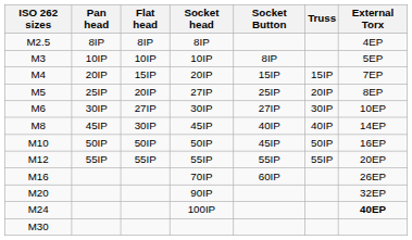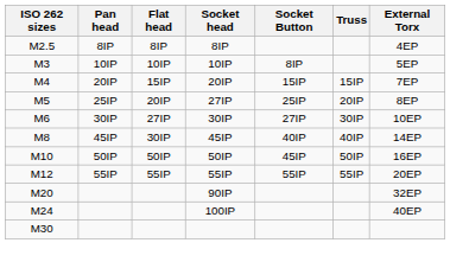 <table class="wikitable" style=text-align:center;>
 <tr>
 <th>ISO 262 sizes</th>
 <th>Pan head</th>
 <th>Flat head</th>
 <th>Socket head</th>
 <th>Socket Button</th>
 <th>Truss</th>
 <th>External Torx</th>
 </tr>
 <tr>
 <td>M2.5</td>
 <td>8IP</td>
 <td>8IP</td>
 <td>8IP</td>
 <td></td>
 <td></td>
 <td>4EP</td>
 </tr>
 <tr>
 <td>M3</td>
 <td>10IP</td>
 <td>10IP</td>
 <td>10IP</td>
 <td>8IP</td>
 <td></td>
 <td>5EP</td>
 </tr>
 <tr>
 <td>M4</td>
 <td>20IP</td>
 <td>15IP</td>
 <td>20IP</td>
 <td>15IP</td>
 <td>15IP</td>
 <td>7EP</td>
 </tr>
 <tr>
 <td>M5</td>
 <td>25IP</td>
 <td>20IP</td>
 <td>27IP</td>
 <td>25IP</td>
 <td>20IP</td>
 <td>8EP</td>
 </tr>
 <tr>
 <td>M6</td>
 <td>30IP</td>
 <td>27IP</td>
 <td>30IP</td>
 <td>27IP</td>
 <td>30IP</td>
 <td>10EP</td>
 </tr>
 <tr>
 <td>M8</td>
 <td>45IP</td>
 <td>30IP</td>
 <td>45IP</td>
 <td>40IP</td>
 <td>40IP</td>
 <td>14EP</td>
 </tr>
 <tr>
 <td>M10</td>
 <td>50IP</td>
 <td>50IP</td>
 <td>50IP</td>
 <td>45IP</td>
 <td>50IP</td>
 <td>16EP</td>
 </tr>
 <tr>
 <td>M12</td>
 <td>55IP</td>
 <td>55IP</td>
 <td>55IP</td>
 <td>55IP</td>
 <td>55IP</td>
 <td>20EP</td>
 </tr>
 <tr>
-<td>M16</td>
-<td></td>
-<td></td>
-<td>70IP</td>
-<td>60IP</td>
-<td></td>
-<td>26EP</td>
-</tr>
-<tr>
 <td>M20</td>
 <td></td>
 <td></td>
 <td>90IP</td>
 <td></td>
 <td></td>
 <td>32EP</td>
 </tr>
 <tr>
 <td>M24</td>
 <td></td>
 <td></td>
 <td>100IP</td>
 <td></td>
 <td></td>
-<td><strong>40EP</strong></td>
+<td>40EP</td>
 </tr>
 <tr>
 <td>M30</td>
 <td></td>
 <td></td>
 <td></td>
 <td></td>
 <td></td>
 <td></td>
 </tr>
 </table>
